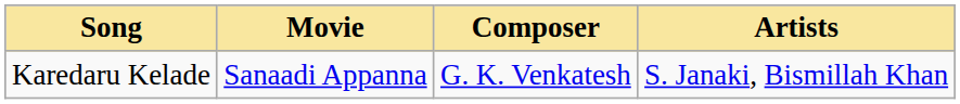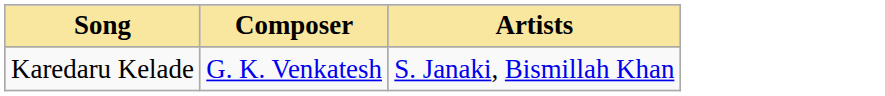 <table class="wikitable">
 <tr>
 <th style="background:#f9e79f">Song</th>
-<th style="background:#f9e79f">Movie</th>
 <th style="background:#f9e79f">Composer</th>
 <th style="background:#f9e79f">Artists</th>
 </tr>
 <tr>
 <td>Karedaru Kelade</td>
-<td><a href='#'>Sanaadi Appanna</a></td>
 <td><a href='#'>G. K. Venkatesh</a></td>
 <td><a href='#'>S. Janaki</a>, <a href='#'>Bismillah Khan</a></td>
 </tr>
 </table>
